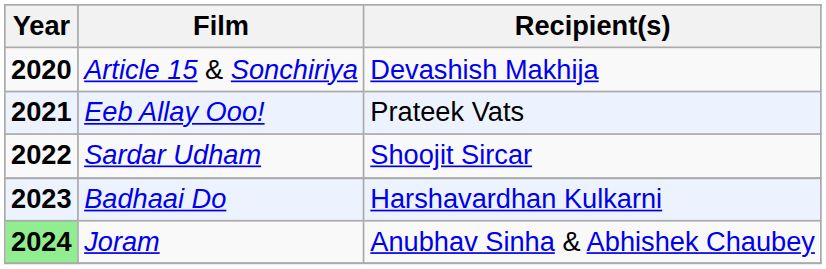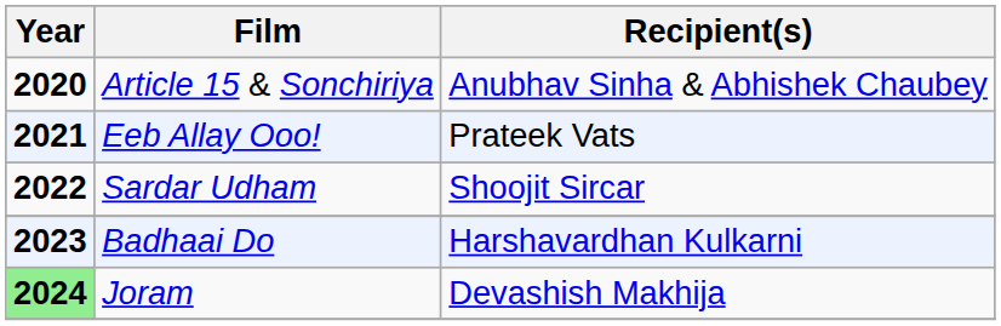 <table class="wikitable">
 <tr>
 <th>Year</th>
 <th>Film</th>
 <th>Recipient(s)</th>
 </tr>
 <tr>
 <td><strong>2020</strong></td>
 <td><em><a href='#'>Article 15</a></em> &  <em><a href='#'>Sonchiriya</a></em></td>
-<td><a href='#'>Devashish Makhija</a></td>
+<td><a href='#'>Anubhav Sinha</a> & <a href='#'>Abhishek Chaubey</a></td>
 </tr>
 <tr bgcolor=#edf3fe>
 <td><strong>2021</strong></td>
 <td><em><a href='#'>Eeb Allay Ooo!</a></em></td>
 <td>Prateek Vats</td>
 </tr>
 <tr>
 <td><strong>2022</strong></td>
 <td><em><a href='#'>Sardar Udham</a></em></td>
 <td><a href='#'>Shoojit Sircar</a></td>
 </tr>
 <tr>
 </tr>
 <tr bgcolor=#edf3fe>
 <td><strong>2023</strong></td>
 <td><em><a href='#'>Badhaai Do</a></em></td>
 <td><a href='#'>Harshavardhan Kulkarni</a></td>
 </tr>
 <tr>
 <td style="background: lightgreen;"><strong>2024</strong></td>
 <td><em><a href='#'>Joram</a></em></td>
-<td><a href='#'>Anubhav Sinha</a> & <a href='#'>Abhishek Chaubey</a></td>
+<td><a href='#'>Devashish Makhija</a></td>
 </tr>
 <tr>
 </tr>
 </table>
